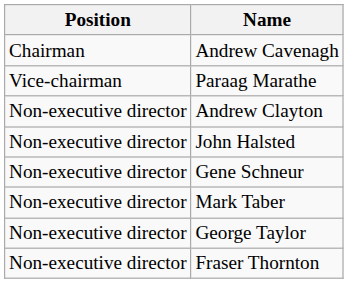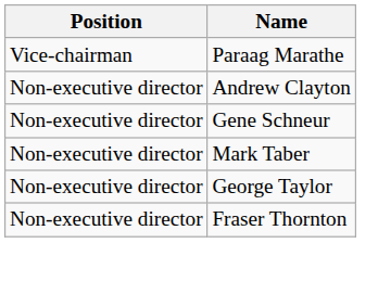 <table class="wikitable">
 <tr>
 <th>Position</th>
 <th>Name</th>
-</tr>
-<tr>
-<td>Chairman</td>
-<td>Andrew Cavenagh</td>
 </tr>
 <tr>
 <td>Vice-chairman</td>
 <td>Paraag Marathe</td>
 </tr>
 <tr>
 <td>Non-executive director</td>
 <td>Andrew Clayton</td>
-</tr>
-<tr>
-<td>Non-executive director</td>
-<td>John Halsted</td>
 </tr>
 <tr>
 <td>Non-executive director</td>
 <td>Gene Schneur</td>
 </tr>
 <tr>
 <td>Non-executive director</td>
 <td>Mark Taber</td>
 </tr>
 <tr>
 <td>Non-executive director</td>
 <td>George Taylor</td>
 </tr>
 <tr>
 <td>Non-executive director</td>
 <td>Fraser Thornton</td>
 </tr>
 </table>
